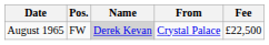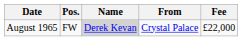 <table class="wikitable">
 <tr>
 <th>Date</th>
 <th>Pos.</th>
 <th>Name</th>
 <th>From</th>
 <th>Fee</th>
 </tr>
 <tr>
 <td>August 1965</td>
 <td>FW</td>
 <td style="background: lightgrey;"> <a href='#'>Derek Kevan</a></td>
 <td> <a href='#'>Crystal Palace</a></td>
-<td>£22,500</td>
+<td>£22,000</td>
 </tr>
 </table>
